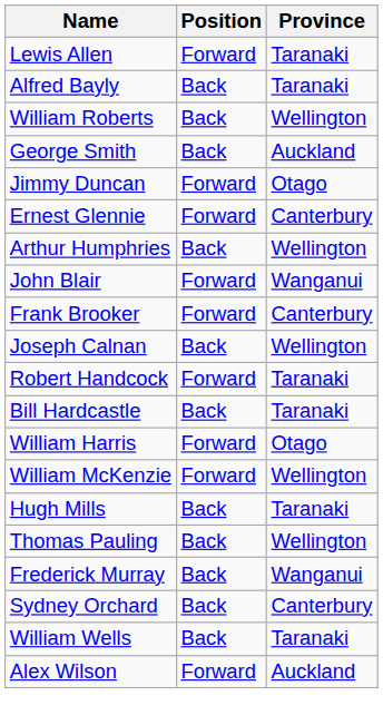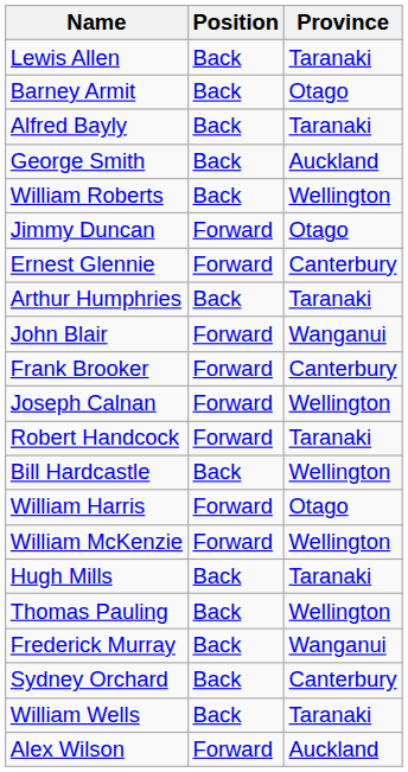 <table class="wikitable sortable">
 <tr>
 <th>Name</th>
 <th>Position</th>
 <th>Province</th>
 </tr>
 <tr>
 <td><a href='#'>Lewis Allen</a></td>
-<td><a href='#'>Forward</a></td>
+<td><a href='#'>Back</a></td>
 <td><a href='#'>Taranaki</a></td>
+</tr>
+<tr>
+<td><a href='#'>Barney Armit</a></td>
+<td><a href='#'>Back</a></td>
+<td><a href='#'>Otago</a></td>
 </tr>
 <tr>
 <td><a href='#'>Alfred Bayly</a></td>
 <td><a href='#'>Back</a></td>
 <td><a href='#'>Taranaki</a></td>
 </tr>
 <tr>
+<td><a href='#'>George Smith</a></td>
+<td><a href='#'>Back</a></td>
+<td><a href='#'>Auckland</a></td>
+</tr>
+<tr>
 <td><a href='#'>William Roberts</a></td>
 <td><a href='#'>Back</a></td>
 <td><a href='#'>Wellington</a></td>
-</tr>
-<tr>
-<td><a href='#'>George Smith</a></td>
-<td><a href='#'>Back</a></td>
-<td><a href='#'>Auckland</a></td>
 </tr>
 <tr>
 <td><a href='#'>Jimmy Duncan</a></td>
 <td><a href='#'>Forward</a></td>
 <td><a href='#'>Otago</a></td>
 </tr>
 <tr>
 <td><a href='#'>Ernest Glennie</a></td>
 <td><a href='#'>Forward</a></td>
 <td><a href='#'>Canterbury</a></td>
 </tr>
 <tr>
 <td><a href='#'>Arthur Humphries</a></td>
 <td><a href='#'>Back</a></td>
-<td><a href='#'>Wellington</a></td>
+<td><a href='#'>Taranaki</a></td>
 </tr>
 <tr>
 <td><a href='#'>John Blair</a></td>
 <td><a href='#'>Forward</a></td>
 <td><a href='#'>Wanganui</a></td>
 </tr>
 <tr>
 <td><a href='#'>Frank Brooker</a></td>
 <td><a href='#'>Forward</a></td>
 <td><a href='#'>Canterbury</a></td>
 </tr>
 <tr>
 <td><a href='#'>Joseph Calnan</a></td>
-<td><a href='#'>Back</a></td>
+<td><a href='#'>Forward</a></td>
 <td><a href='#'>Wellington</a></td>
 </tr>
 <tr>
 <td><a href='#'>Robert Handcock</a></td>
 <td><a href='#'>Forward</a></td>
 <td><a href='#'>Taranaki</a></td>
 </tr>
 <tr>
 <td><a href='#'>Bill Hardcastle</a></td>
 <td><a href='#'>Back</a></td>
-<td><a href='#'>Taranaki</a></td>
+<td><a href='#'>Wellington</a></td>
 </tr>
 <tr>
 <td><a href='#'>William Harris</a></td>
 <td><a href='#'>Forward</a></td>
 <td><a href='#'>Otago</a></td>
 </tr>
 <tr>
 <td><a href='#'>William McKenzie</a></td>
 <td><a href='#'>Forward</a></td>
 <td><a href='#'>Wellington</a></td>
 </tr>
 <tr>
 <td><a href='#'>Hugh Mills</a></td>
 <td><a href='#'>Back</a></td>
 <td><a href='#'>Taranaki</a></td>
 </tr>
 <tr>
 <td><a href='#'>Thomas Pauling</a></td>
 <td><a href='#'>Back</a></td>
 <td><a href='#'>Wellington</a></td>
 </tr>
 <tr>
 <td><a href='#'>Frederick Murray</a></td>
 <td><a href='#'>Back</a></td>
 <td><a href='#'>Wanganui</a></td>
 </tr>
 <tr>
 <td><a href='#'>Sydney Orchard</a></td>
 <td><a href='#'>Back</a></td>
 <td><a href='#'>Canterbury</a></td>
 </tr>
 <tr>
 <td><a href='#'>William Wells</a></td>
 <td><a href='#'>Back</a></td>
 <td><a href='#'>Taranaki</a></td>
 </tr>
 <tr>
 <td><a href='#'>Alex Wilson</a></td>
 <td><a href='#'>Forward</a></td>
 <td><a href='#'>Auckland</a></td>
 </tr>
 </table>
